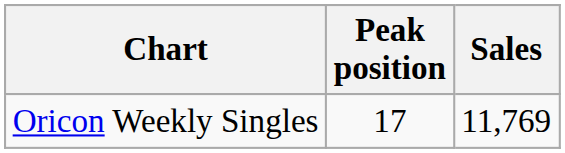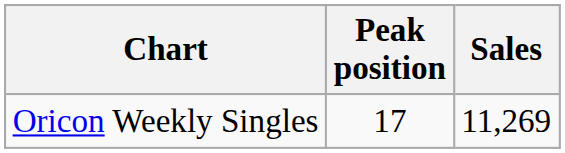 <table class="wikitable">
 <tr>
 <th>Chart</th>
 <th>Peak<br>position</th>
 <th>Sales</th>
 </tr>
 <tr>
 <td><a href='#'>Oricon</a> Weekly Singles</td>
 <td align="center">17</td>
-<td align="center">11,769</td>
+<td align="center">11,269</td>
 </tr>
 </table>
